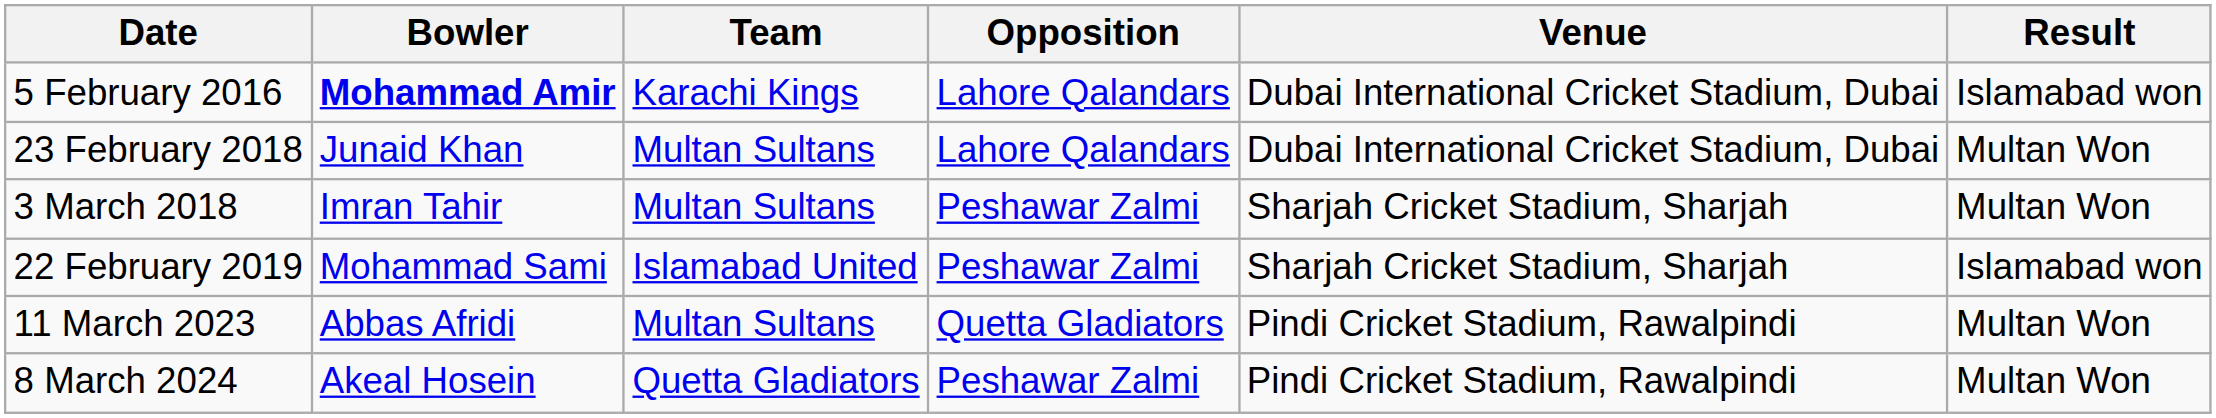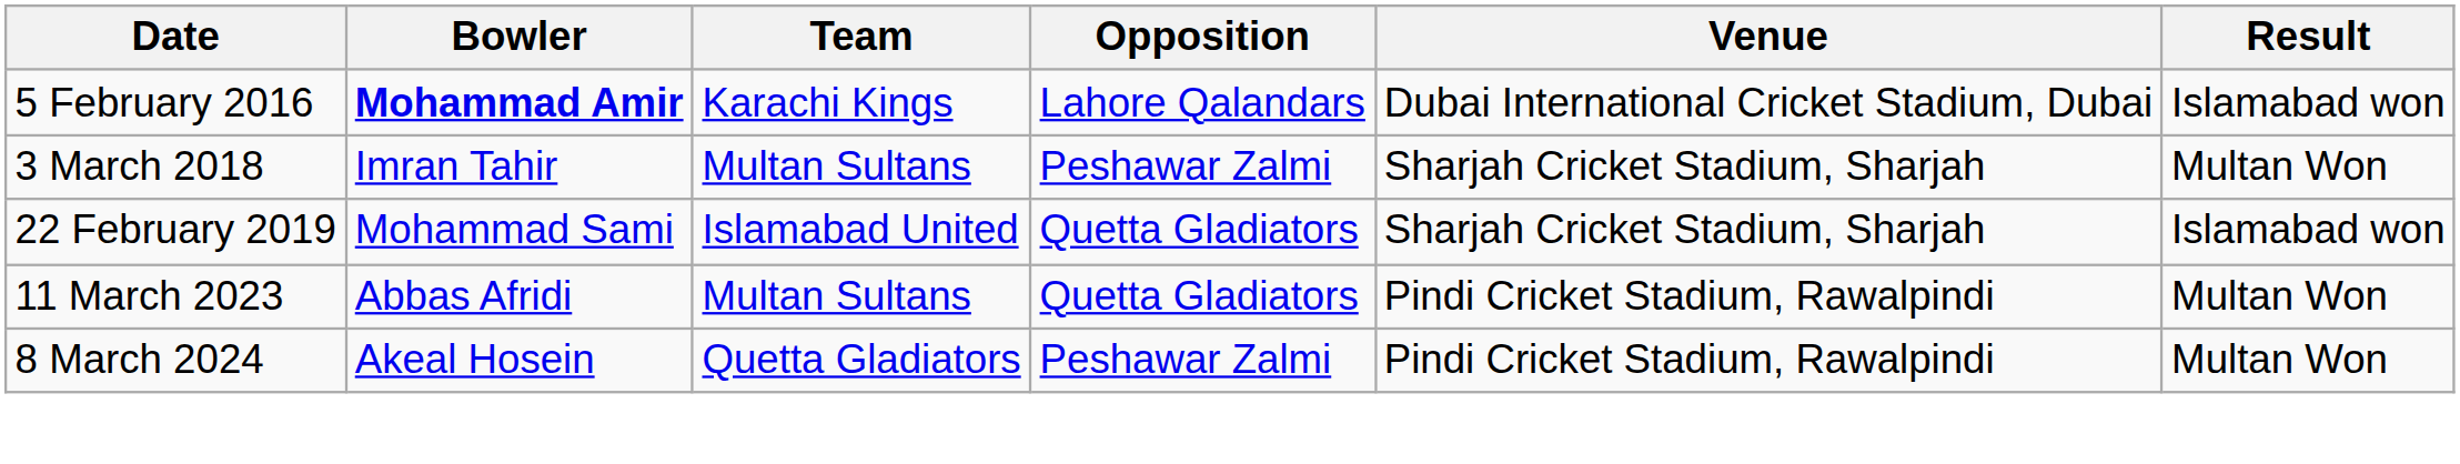 <table class="wikitable plainrowheaders sortable">
 <tr>
 <th>Date</th>
 <th>Bowler</th>
 <th>Team</th>
 <th>Opposition</th>
 <th>Venue</th>
 <th>Result</th>
 </tr>
 <tr>
 <td>5 February 2016</td>
 <td><strong><a href='#'>Mohammad Amir</a></strong></td>
 <td><a href='#'>Karachi Kings</a></td>
 <td><a href='#'>Lahore Qalandars</a></td>
 <td>Dubai International Cricket Stadium, Dubai</td>
 <td>Islamabad won</td>
 </tr>
 <tr>
-<td>23 February 2018</td>
-<td><a href='#'>Junaid Khan</a></td>
-<td><a href='#'>Multan Sultans</a></td>
-<td><a href='#'>Lahore Qalandars</a></td>
-<td>Dubai International Cricket Stadium, Dubai</td>
-<td>Multan Won</td>
-</tr>
-<tr>
 <td>3 March 2018</td>
 <td><a href='#'>Imran Tahir</a></td>
 <td><a href='#'>Multan Sultans</a></td>
 <td><a href='#'>Peshawar Zalmi</a></td>
 <td>Sharjah Cricket Stadium, Sharjah</td>
 <td>Multan Won</td>
 </tr>
 <tr>
 <td>22 February 2019</td>
 <td><a href='#'>Mohammad Sami</a></td>
 <td><a href='#'>Islamabad United</a></td>
-<td><a href='#'>Peshawar Zalmi</a></td>
+<td><a href='#'>Quetta Gladiators</a></td>
 <td>Sharjah Cricket Stadium, Sharjah</td>
 <td>Islamabad won</td>
 </tr>
 <tr>
 <td>11 March 2023</td>
 <td><a href='#'>Abbas Afridi</a></td>
 <td><a href='#'>Multan Sultans</a></td>
 <td><a href='#'>Quetta Gladiators</a></td>
 <td>Pindi Cricket Stadium, Rawalpindi</td>
 <td>Multan Won</td>
 </tr>
 <tr>
 <td>8 March 2024</td>
 <td><a href='#'>Akeal Hosein</a></td>
 <td><a href='#'>Quetta Gladiators</a></td>
 <td><a href='#'>Peshawar Zalmi</a></td>
 <td>Pindi Cricket Stadium, Rawalpindi</td>
 <td>Multan Won</td>
 </tr>
 </table>
